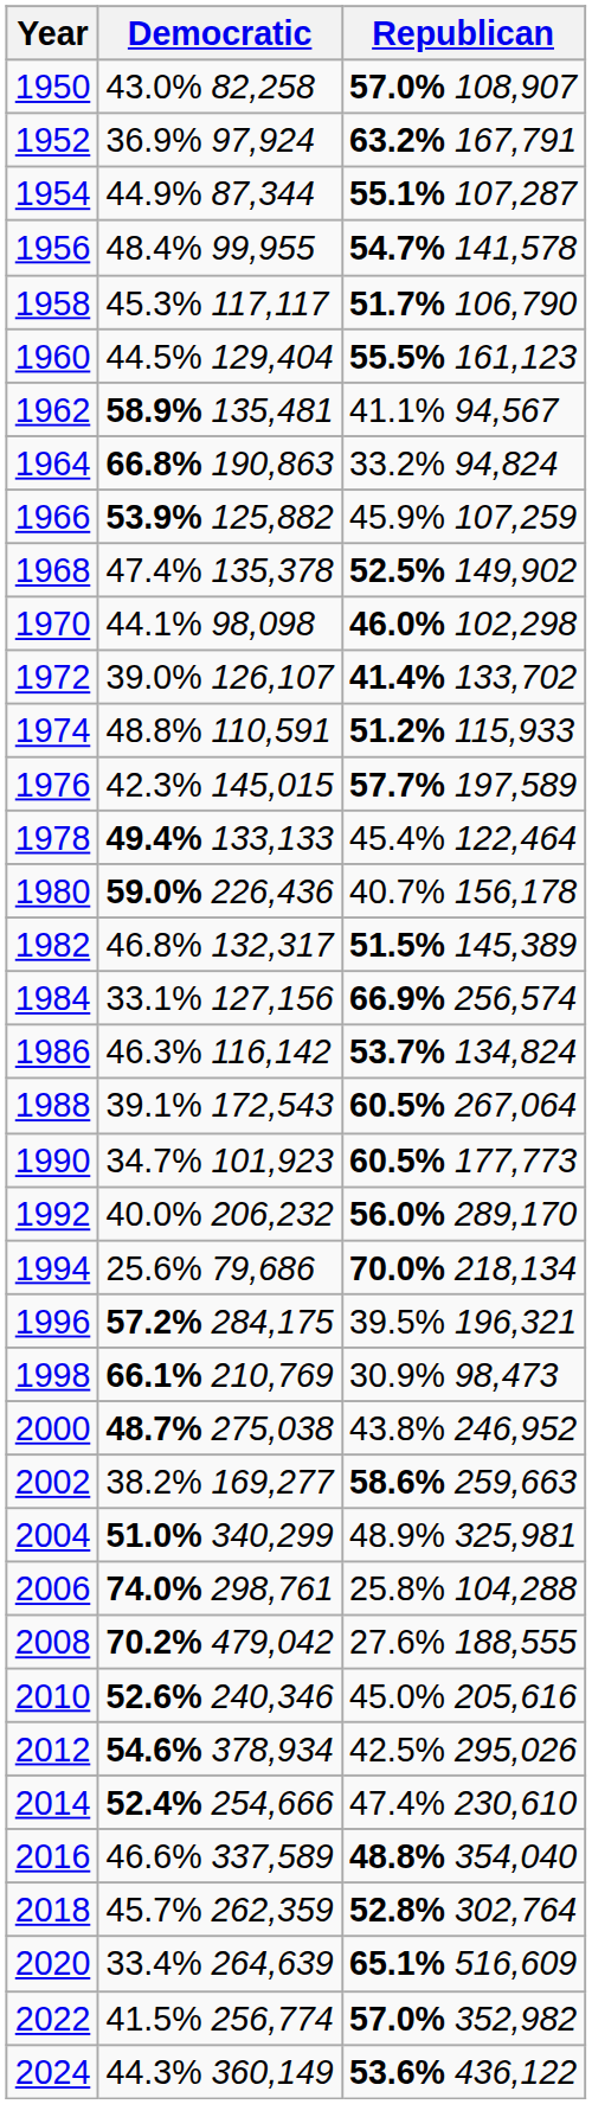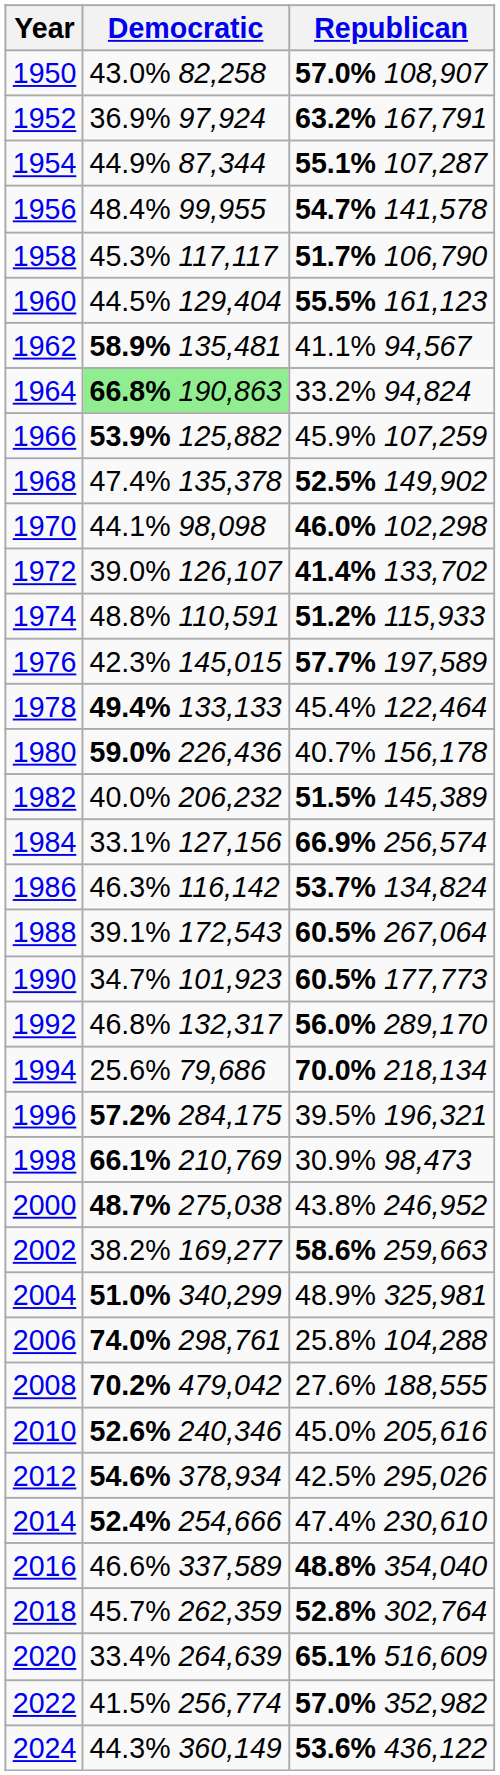 <table class="wikitable"  style="float:right; margin:1em; font-size:95%;">
 <tr style="background:lightgrey;">
 <th>Year</th>
 <th><a href='#'>Democratic</a></th>
 <th><a href='#'>Republican</a></th>
 </tr>
 <tr>
 <td><a href='#'>1950</a></td>
 <td>43.0% <em>82,258</em></td>
 <td><strong>57.0%</strong> <em>108,907</em></td>
 </tr>
 <tr>
 <td><a href='#'>1952</a></td>
 <td>36.9% <em>97,924</em></td>
 <td><strong>63.2%</strong> <em>167,791</em></td>
 </tr>
 <tr>
 <td><a href='#'>1954</a></td>
 <td>44.9% <em>87,344</em></td>
 <td><strong>55.1%</strong> <em>107,287</em></td>
 </tr>
 <tr>
 <td><a href='#'>1956</a></td>
 <td>48.4% <em>99,955</em></td>
 <td><strong>54.7%</strong> <em>141,578</em></td>
 </tr>
 <tr>
 <td><a href='#'>1958</a></td>
 <td>45.3% <em>117,117</em></td>
 <td><strong>51.7%</strong> <em>106,790</em></td>
 </tr>
 <tr>
 <td><a href='#'>1960</a></td>
 <td>44.5% <em>129,404</em></td>
 <td><strong>55.5%</strong> <em>161,123</em></td>
 </tr>
 <tr>
 <td><a href='#'>1962</a></td>
 <td><strong>58.9%</strong> <em>135,481</em></td>
 <td>41.1% <em>94,567</em></td>
 </tr>
 <tr>
 <td><a href='#'>1964</a></td>
-<td><strong>66.8%</strong> <em>190,863</em></td>
+<td style="background: lightgreen;"><strong>66.8%</strong> <em>190,863</em></td>
 <td>33.2% <em>94,824</em></td>
 </tr>
 <tr>
 <td><a href='#'>1966</a></td>
 <td><strong>53.9%</strong> <em>125,882</em></td>
 <td>45.9% <em>107,259</em></td>
 </tr>
 <tr>
 <td><a href='#'>1968</a></td>
 <td>47.4% <em>135,378</em></td>
 <td><strong>52.5%</strong> <em>149,902</em></td>
 </tr>
 <tr>
 <td><a href='#'>1970</a></td>
 <td>44.1% <em>98,098</em></td>
 <td><strong>46.0%</strong> <em>102,298</em></td>
 </tr>
 <tr>
 <td><a href='#'>1972</a></td>
 <td>39.0% <em>126,107</em></td>
 <td><strong>41.4%</strong> <em>133,702</em></td>
 </tr>
 <tr>
 <td><a href='#'>1974</a></td>
 <td>48.8% <em>110,591</em></td>
 <td><strong>51.2%</strong> <em>115,933</em></td>
 </tr>
 <tr>
 <td><a href='#'>1976</a></td>
 <td>42.3% <em>145,015</em></td>
 <td><strong>57.7%</strong> <em>197,589</em></td>
 </tr>
 <tr>
 <td><a href='#'>1978</a></td>
 <td><strong>49.4%</strong> <em>133,133</em></td>
 <td>45.4% <em>122,464</em></td>
 </tr>
 <tr>
 <td><a href='#'>1980</a></td>
 <td><strong>59.0%</strong> <em>226,436</em></td>
 <td>40.7% <em>156,178</em></td>
 </tr>
 <tr>
 <td><a href='#'>1982</a></td>
-<td>46.8% <em>132,317</em></td>
+<td>40.0% <em>206,232</em></td>
 <td><strong>51.5%</strong> <em>145,389</em></td>
 </tr>
 <tr>
 <td><a href='#'>1984</a></td>
 <td>33.1% <em>127,156</em></td>
 <td><strong>66.9%</strong> <em>256,574</em></td>
 </tr>
 <tr>
 <td><a href='#'>1986</a></td>
 <td>46.3% <em>116,142</em></td>
 <td><strong>53.7%</strong> <em>134,824</em></td>
 </tr>
 <tr>
 <td><a href='#'>1988</a></td>
 <td>39.1% <em>172,543</em></td>
 <td><strong>60.5%</strong> <em>267,064</em></td>
 </tr>
 <tr>
 <td><a href='#'>1990</a></td>
 <td>34.7% <em>101,923</em></td>
 <td><strong>60.5%</strong> <em>177,773</em></td>
 </tr>
 <tr>
 <td><a href='#'>1992</a></td>
-<td>40.0% <em>206,232</em></td>
+<td>46.8% <em>132,317</em></td>
 <td><strong>56.0%</strong> <em>289,170</em></td>
 </tr>
 <tr>
 <td><a href='#'>1994</a></td>
 <td>25.6% <em>79,686</em></td>
 <td><strong>70.0%</strong> <em>218,134</em></td>
 </tr>
 <tr>
 <td><a href='#'>1996</a></td>
 <td><strong>57.2%</strong> <em>284,175</em></td>
 <td>39.5% <em>196,321</em></td>
 </tr>
 <tr>
 <td><a href='#'>1998</a></td>
 <td><strong>66.1%</strong> <em>210,769</em></td>
 <td>30.9% <em>98,473</em></td>
 </tr>
 <tr>
 <td><a href='#'>2000</a></td>
 <td><strong>48.7%</strong> <em>275,038</em></td>
 <td>43.8% <em>246,952</em></td>
 </tr>
 <tr>
 <td><a href='#'>2002</a></td>
 <td>38.2% <em>169,277</em></td>
 <td><strong>58.6%</strong> <em>259,663</em></td>
 </tr>
 <tr>
 <td><a href='#'>2004</a></td>
 <td><strong>51.0%</strong> <em>340,299</em></td>
 <td>48.9% <em>325,981</em></td>
 </tr>
 <tr>
 <td><a href='#'>2006</a></td>
 <td><strong>74.0%</strong> <em>298,761</em></td>
 <td>25.8% <em>104,288</em></td>
 </tr>
 <tr>
 <td><a href='#'>2008</a></td>
 <td><strong>70.2%</strong> <em>479,042</em></td>
 <td>27.6% <em>188,555</em></td>
 </tr>
 <tr>
 <td><a href='#'>2010</a></td>
 <td><strong>52.6%</strong> <em>240,346</em></td>
 <td>45.0% <em>205,616</em></td>
 </tr>
 <tr>
 <td><a href='#'>2012</a></td>
 <td><strong>54.6%</strong> <em>378,934</em></td>
 <td>42.5% <em>295,026</em></td>
 </tr>
 <tr>
 <td><a href='#'>2014</a></td>
 <td><strong>52.4%</strong> <em>254,666</em></td>
 <td>47.4% <em>230,610</em></td>
 </tr>
 <tr>
 <td><a href='#'>2016</a></td>
 <td>46.6% <em>337,589</em></td>
 <td><strong>48.8%</strong> <em>354,040</em></td>
 </tr>
 <tr>
 <td><a href='#'>2018</a></td>
 <td>45.7% <em>262,359</em></td>
 <td><strong>52.8%</strong> <em>302,764</em></td>
 </tr>
 <tr>
 <td><a href='#'>2020</a></td>
 <td>33.4% <em>264,639</em></td>
 <td><strong>65.1%</strong> <em>516,609</em></td>
 </tr>
 <tr>
 <td><a href='#'>2022</a></td>
 <td>41.5% <em>256,774</em></td>
 <td><strong>57.0%</strong> <em>352,982</em></td>
 </tr>
 <tr>
 <td><a href='#'>2024</a></td>
 <td>44.3% <em>360,149</em></td>
 <td><strong>53.6%</strong> <em>436,122</em></td>
 </tr>
 </table>
